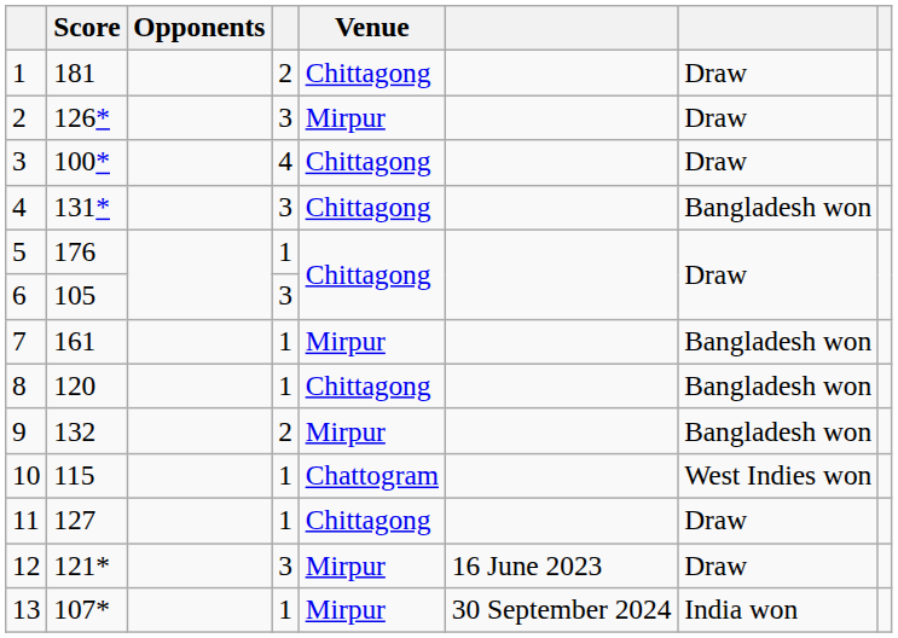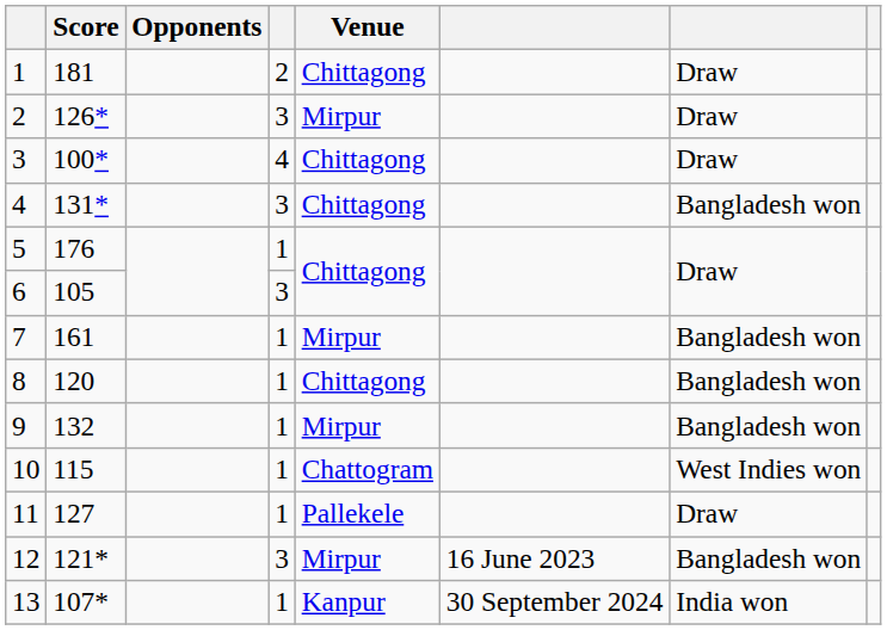 <table class="wikitable sortable plainrowheaders">
 <tr>
 <th></th>
 <th>Score</th>
 <th>Opponents</th>
 <th><a href='#'></a></th>
 <th>Venue</th>
 <th></th>
 <th></th>
 <th class="unsortable"></th>
 </tr>
 <tr>
 <td>1</td>
 <td>181</td>
 <td></td>
 <td>2</td>
 <td><a href='#'>Chittagong</a></td>
 <td></td>
 <td>Draw</td>
 <td></td>
 </tr>
 <tr>
 <td>2</td>
 <td>126<a href='#'>*</a></td>
 <td></td>
 <td>3</td>
 <td><a href='#'>Mirpur</a></td>
 <td></td>
 <td>Draw</td>
 <td></td>
 </tr>
 <tr>
 <td>3</td>
 <td>100<a href='#'>*</a></td>
 <td></td>
 <td>4</td>
 <td><a href='#'>Chittagong</a></td>
 <td></td>
 <td>Draw</td>
 <td></td>
 </tr>
 <tr>
 <td>4</td>
 <td>131<a href='#'>*</a></td>
 <td></td>
 <td>3</td>
 <td><a href='#'>Chittagong</a></td>
 <td></td>
 <td>Bangladesh won</td>
 <td></td>
 </tr>
 <tr>
 <td>5</td>
 <td>176</td>
 <td rowspan="2"></td>
 <td>1</td>
 <td rowspan="2"><a href='#'>Chittagong</a></td>
 <td rowspan="2"></td>
 <td rowspan="2">Draw</td>
 <td rowspan="2"></td>
 </tr>
 <tr>
 <td>6</td>
 <td>105</td>
 <td>3</td>
 </tr>
 <tr>
 <td>7</td>
 <td>161</td>
 <td></td>
 <td>1</td>
 <td><a href='#'>Mirpur</a></td>
 <td></td>
 <td>Bangladesh won</td>
 <td></td>
 </tr>
 <tr>
 <td>8</td>
 <td>120</td>
 <td></td>
 <td>1</td>
 <td><a href='#'>Chittagong</a></td>
 <td></td>
 <td>Bangladesh won</td>
 <td></td>
 </tr>
 <tr>
 <td>9</td>
 <td>132</td>
 <td></td>
-<td>2</td>
+<td>1</td>
 <td><a href='#'>Mirpur</a></td>
 <td></td>
 <td>Bangladesh won</td>
 <td></td>
 </tr>
 <tr>
 <td>10</td>
 <td>115</td>
 <td></td>
 <td>1</td>
 <td><a href='#'>Chattogram</a></td>
 <td></td>
 <td>West Indies won</td>
 <td></td>
 </tr>
 <tr>
 <td>11</td>
 <td>127</td>
 <td></td>
 <td>1</td>
-<td><a href='#'>Chittagong</a></td>
+<td><a href='#'>Pallekele</a></td>
 <td></td>
 <td>Draw</td>
 <td></td>
 </tr>
 <tr>
 <td>12</td>
 <td>121*</td>
 <td></td>
 <td>3</td>
 <td><a href='#'>Mirpur</a></td>
 <td>16 June 2023</td>
-<td>Draw</td>
+<td>Bangladesh won</td>
 <td></td>
 </tr>
 <tr>
 <td>13</td>
 <td>107*</td>
 <td></td>
 <td>1</td>
-<td><a href='#'>Mirpur</a></td>
+<td><a href='#'>Kanpur</a></td>
 <td>30 September 2024</td>
 <td>India won</td>
 <td></td>
 </tr>
 </table>
